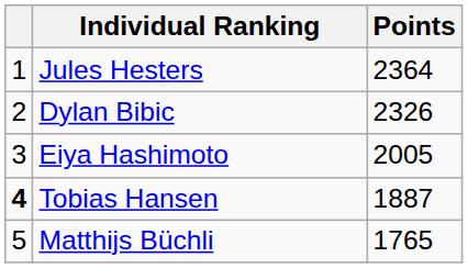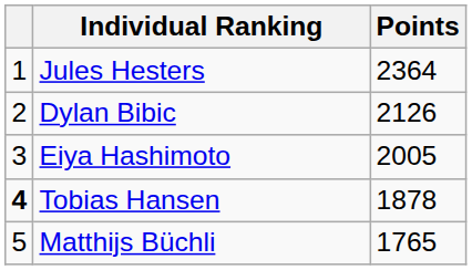 <table class="wikitable col3right">
 <tr>
 <th></th>
 <th style="width:190px; white-space:nowrap;">Individual Ranking</th>
 <th style="width:20px;">Points</th>
 </tr>
 <tr>
 <td>1</td>
 <td> <a href='#'>Jules Hesters</a></td>
 <td>2364</td>
 </tr>
 <tr>
 <td>2</td>
 <td> <a href='#'>Dylan Bibic</a></td>
-<td>2326</td>
+<td>2126</td>
 </tr>
 <tr>
 <td>3</td>
 <td> <a href='#'>Eiya Hashimoto</a></td>
 <td>2005</td>
 </tr>
 <tr>
 <td><strong>4</strong></td>
 <td> <a href='#'>Tobias Hansen</a></td>
-<td>1887</td>
+<td>1878</td>
 </tr>
 <tr>
 <td>5</td>
 <td> <a href='#'>Matthijs Büchli</a></td>
 <td>1765</td>
 </tr>
 </table>
